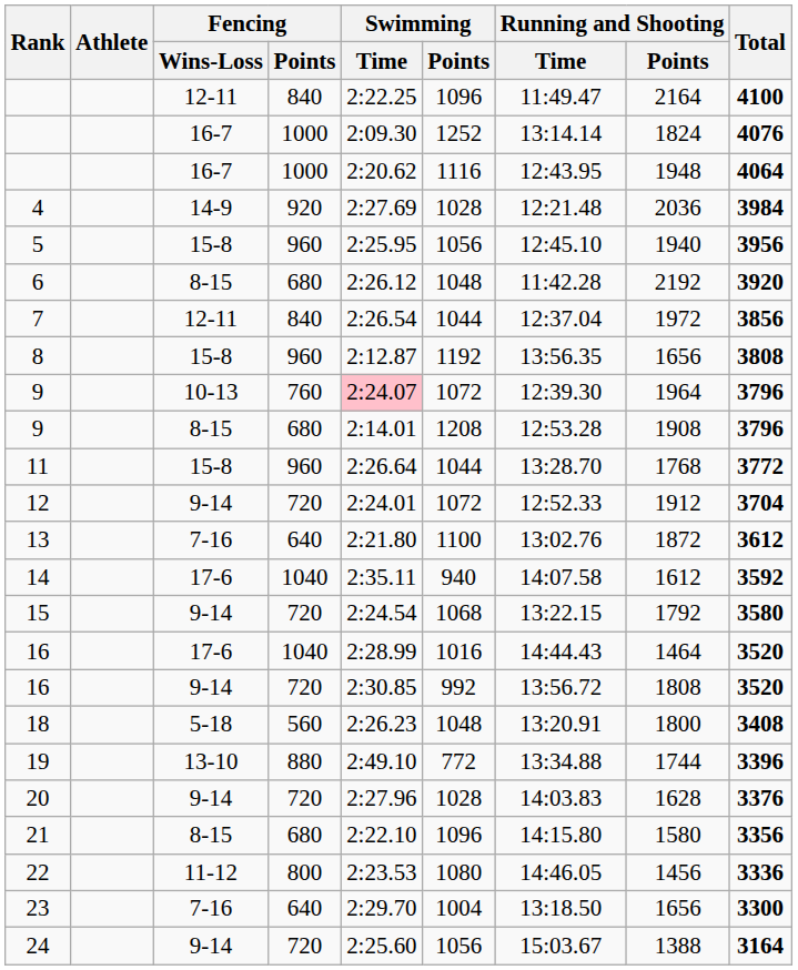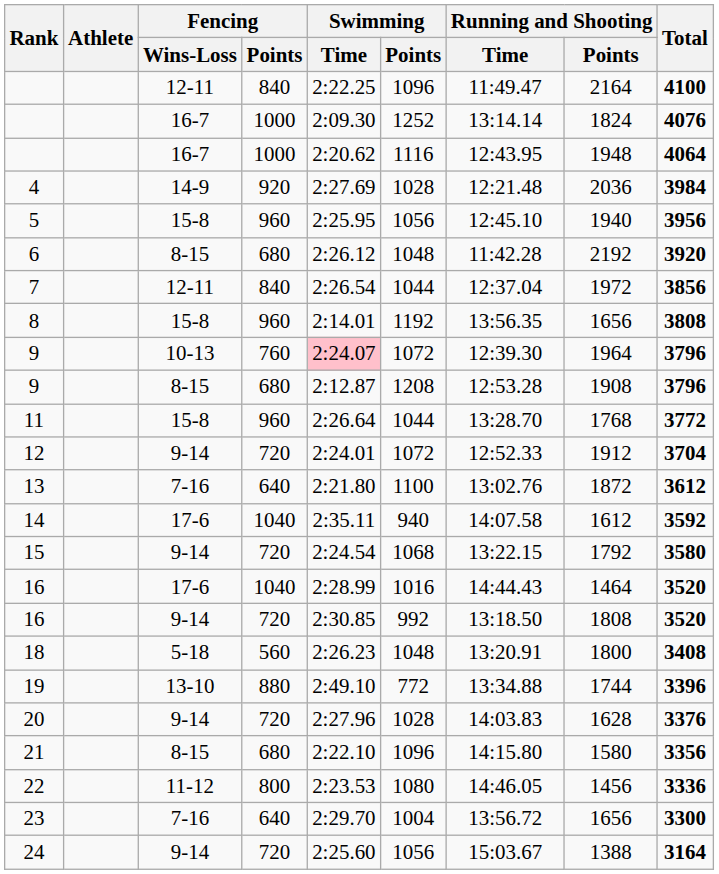 <table class="wikitable sortable" style="text-align:center">
 <tr>
 <th rowspan=2>Rank</th>
 <th rowspan=2>Athlete</th>
 <th colspan=2>Fencing</th>
 <th colspan=2>Swimming</th>
 <th colspan=2>Running and Shooting</th>
 <th rowspan=2>Total</th>
 </tr>
 <tr>
 <th>Wins-Loss</th>
 <th>Points</th>
 <th>Time</th>
 <th>Points</th>
 <th>Time</th>
 <th>Points</th>
 </tr>
 <tr>
 <td></td>
 <td align=left></td>
 <td>12-11</td>
 <td>840</td>
 <td>2:22.25</td>
 <td>1096</td>
 <td>11:49.47</td>
 <td>2164</td>
 <td><strong>4100</strong></td>
 </tr>
 <tr>
 <td></td>
 <td align=left></td>
 <td>16-7</td>
 <td>1000</td>
 <td>2:09.30</td>
 <td>1252</td>
 <td>13:14.14</td>
 <td>1824</td>
 <td><strong>4076</strong></td>
 </tr>
 <tr>
 <td></td>
 <td align=left></td>
 <td>16-7</td>
 <td>1000</td>
 <td>2:20.62</td>
 <td>1116</td>
 <td>12:43.95</td>
 <td>1948</td>
 <td><strong>4064</strong></td>
 </tr>
 <tr>
 <td>4</td>
 <td align=left></td>
 <td>14-9</td>
 <td>920</td>
 <td>2:27.69</td>
 <td>1028</td>
 <td>12:21.48</td>
 <td>2036</td>
 <td><strong>3984</strong></td>
 </tr>
 <tr>
 <td>5</td>
 <td align=left></td>
 <td>15-8</td>
 <td>960</td>
 <td>2:25.95</td>
 <td>1056</td>
 <td>12:45.10</td>
 <td>1940</td>
 <td><strong>3956</strong></td>
 </tr>
 <tr>
 <td>6</td>
 <td align=left></td>
 <td>8-15</td>
 <td>680</td>
 <td>2:26.12</td>
 <td>1048</td>
 <td>11:42.28</td>
 <td>2192</td>
 <td><strong>3920</strong></td>
 </tr>
 <tr>
 <td>7</td>
 <td align=left></td>
 <td>12-11</td>
 <td>840</td>
 <td>2:26.54</td>
 <td>1044</td>
 <td>12:37.04</td>
 <td>1972</td>
 <td><strong>3856</strong></td>
 </tr>
 <tr>
 <td>8</td>
 <td align=left></td>
 <td>15-8</td>
 <td>960</td>
-<td>2:12.87</td>
+<td>2:14.01</td>
 <td>1192</td>
 <td>13:56.35</td>
 <td>1656</td>
 <td><strong>3808</strong></td>
 </tr>
 <tr>
 <td>9</td>
 <td align=left></td>
 <td>10-13</td>
 <td>760</td>
 <td style="background: pink;">2:24.07</td>
 <td>1072</td>
 <td>12:39.30</td>
 <td>1964</td>
 <td><strong>3796</strong></td>
 </tr>
 <tr>
 <td>9</td>
 <td align=left></td>
 <td>8-15</td>
 <td>680</td>
-<td>2:14.01</td>
+<td>2:12.87</td>
 <td>1208</td>
 <td>12:53.28</td>
 <td>1908</td>
 <td><strong>3796</strong></td>
 </tr>
 <tr>
 <td>11</td>
 <td align=left></td>
 <td>15-8</td>
 <td>960</td>
 <td>2:26.64</td>
 <td>1044</td>
 <td>13:28.70</td>
 <td>1768</td>
 <td><strong>3772</strong></td>
 </tr>
 <tr>
 <td>12</td>
 <td align=left></td>
 <td>9-14</td>
 <td>720</td>
 <td>2:24.01</td>
 <td>1072</td>
 <td>12:52.33</td>
 <td>1912</td>
 <td><strong>3704</strong></td>
 </tr>
 <tr>
 <td>13</td>
 <td align=left></td>
 <td>7-16</td>
 <td>640</td>
 <td>2:21.80</td>
 <td>1100</td>
 <td>13:02.76</td>
 <td>1872</td>
 <td><strong>3612</strong></td>
 </tr>
 <tr>
 <td>14</td>
 <td align=left></td>
 <td>17-6</td>
 <td>1040</td>
 <td>2:35.11</td>
 <td>940</td>
 <td>14:07.58</td>
 <td>1612</td>
 <td><strong>3592</strong></td>
 </tr>
 <tr>
 <td>15</td>
 <td align=left></td>
 <td>9-14</td>
 <td>720</td>
 <td>2:24.54</td>
 <td>1068</td>
 <td>13:22.15</td>
 <td>1792</td>
 <td><strong>3580</strong></td>
 </tr>
 <tr>
 <td>16</td>
 <td align=left></td>
 <td>17-6</td>
 <td>1040</td>
 <td>2:28.99</td>
 <td>1016</td>
 <td>14:44.43</td>
 <td>1464</td>
 <td><strong>3520</strong></td>
 </tr>
 <tr>
 <td>16</td>
 <td align=left></td>
 <td>9-14</td>
 <td>720</td>
 <td>2:30.85</td>
 <td>992</td>
-<td>13:56.72</td>
+<td>13:18.50</td>
 <td>1808</td>
 <td><strong>3520</strong></td>
 </tr>
 <tr>
 <td>18</td>
 <td align=left></td>
 <td>5-18</td>
 <td>560</td>
 <td>2:26.23</td>
 <td>1048</td>
 <td>13:20.91</td>
 <td>1800</td>
 <td><strong>3408</strong></td>
 </tr>
 <tr>
 <td>19</td>
 <td align=left></td>
 <td>13-10</td>
 <td>880</td>
 <td>2:49.10</td>
 <td>772</td>
 <td>13:34.88</td>
 <td>1744</td>
 <td><strong>3396</strong></td>
 </tr>
 <tr>
 <td>20</td>
 <td align=left></td>
 <td>9-14</td>
 <td>720</td>
 <td>2:27.96</td>
 <td>1028</td>
 <td>14:03.83</td>
 <td>1628</td>
 <td><strong>3376</strong></td>
 </tr>
 <tr>
 <td>21</td>
 <td align=left></td>
 <td>8-15</td>
 <td>680</td>
 <td>2:22.10</td>
 <td>1096</td>
 <td>14:15.80</td>
 <td>1580</td>
 <td><strong>3356</strong></td>
 </tr>
 <tr>
 <td>22</td>
 <td align=left></td>
 <td>11-12</td>
 <td>800</td>
 <td>2:23.53</td>
 <td>1080</td>
 <td>14:46.05</td>
 <td>1456</td>
 <td><strong>3336</strong></td>
 </tr>
 <tr>
 <td>23</td>
 <td align=left></td>
 <td>7-16</td>
 <td>640</td>
 <td>2:29.70</td>
 <td>1004</td>
-<td>13:18.50</td>
+<td>13:56.72</td>
 <td>1656</td>
 <td><strong>3300</strong></td>
 </tr>
 <tr>
 <td>24</td>
 <td align=left></td>
 <td>9-14</td>
 <td>720</td>
 <td>2:25.60</td>
 <td>1056</td>
 <td>15:03.67</td>
 <td>1388</td>
 <td><strong>3164</strong></td>
 </tr>
 </table>
